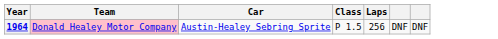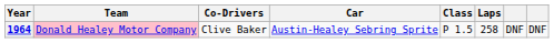 <table class="wikitable" style="text-align:center; font-size:90%">
 <tr>
 <th>Year</th>
 <th>Team</th>
+<th>Co-Drivers</th>
 <th>Car</th>
 <th>Class</th>
 <th>Laps</th>
 <th></th>
 <th></th>
 </tr>
 <tr>
 <th><a href='#'>1964</a></th>
 <td style="background: pink;"> <a href='#'>Donald Healey Motor Company</a></td>
+<td> Clive Baker</td>
 <td><a href='#'>Austin-Healey Sebring Sprite</a></td>
 <td>P 1.5</td>
-<td>256</td>
+<td>258</td>
 <td>DNF</td>
 <td>DNF</td>
 </tr>
 </table>
